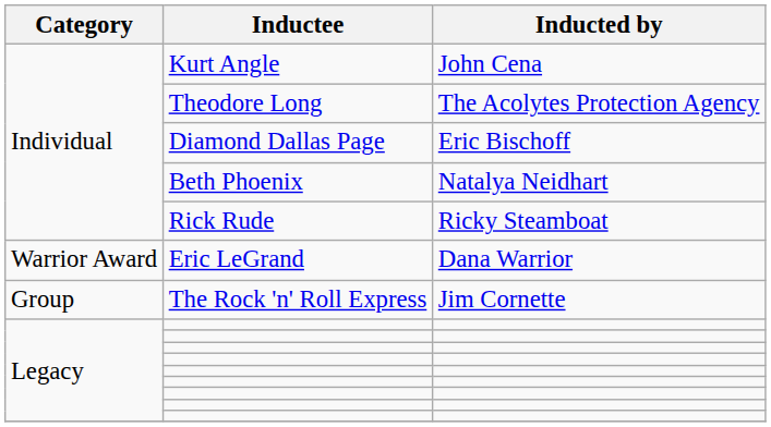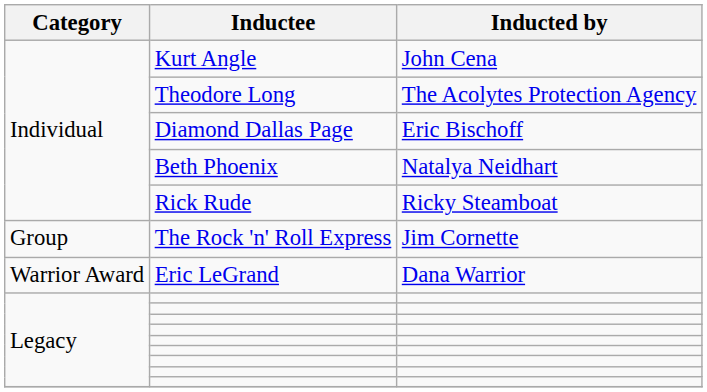 <table class="wikitable">
 <tr>
 <th>Category</th>
 <th>Inductee</th>
 <th>Inducted by</th>
 </tr>
 <tr>
 <td rowspan="5">Individual</td>
 <td><a href='#'>Kurt Angle</a></td>
 <td><a href='#'>John Cena</a></td>
 </tr>
 <tr>
 <td><a href='#'>Theodore Long</a></td>
 <td><a href='#'>The Acolytes Protection Agency</a></td>
 </tr>
 <tr>
 <td><a href='#'>Diamond Dallas Page</a></td>
 <td><a href='#'>Eric Bischoff</a></td>
 </tr>
 <tr>
 <td><a href='#'>Beth Phoenix</a></td>
 <td><a href='#'>Natalya Neidhart</a></td>
 </tr>
 <tr>
 <td><a href='#'>Rick Rude</a></td>
 <td><a href='#'>Ricky Steamboat</a></td>
 </tr>
 <tr>
+<td>Group</td>
+<td><a href='#'>The Rock 'n' Roll Express</a></td>
+<td><a href='#'>Jim Cornette</a></td>
+</tr>
+<tr>
 <td>Warrior Award</td>
 <td><a href='#'>Eric LeGrand</a></td>
 <td><a href='#'>Dana Warrior</a></td>
-</tr>
-<tr>
-<td>Group</td>
-<td><a href='#'>The Rock 'n' Roll Express</a></td>
-<td><a href='#'>Jim Cornette</a></td>
 </tr>
 <tr>
 <td rowspan="9">Legacy</td>
 <td></td>
 <td></td>
 </tr>
 <tr>
 <td></td>
 <td></td>
 </tr>
 <tr>
 <td></td>
 <td></td>
 </tr>
 <tr>
 <td></td>
 <td></td>
 </tr>
 <tr>
 <td></td>
 <td></td>
 </tr>
 <tr>
 <td></td>
 <td></td>
 </tr>
 <tr>
 <td></td>
 <td></td>
 </tr>
 <tr>
 <td></td>
 <td></td>
 </tr>
 <tr>
 <td></td>
 <td></td>
 </tr>
 <tr>
 </tr>
 </table>
